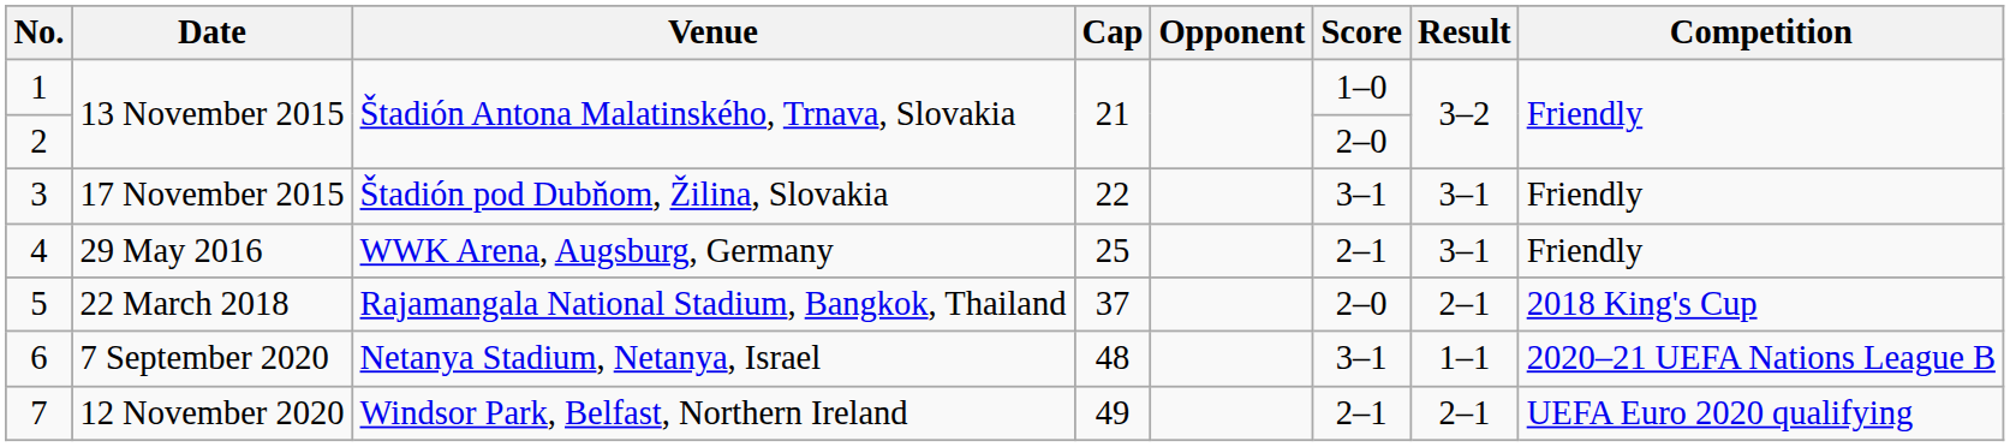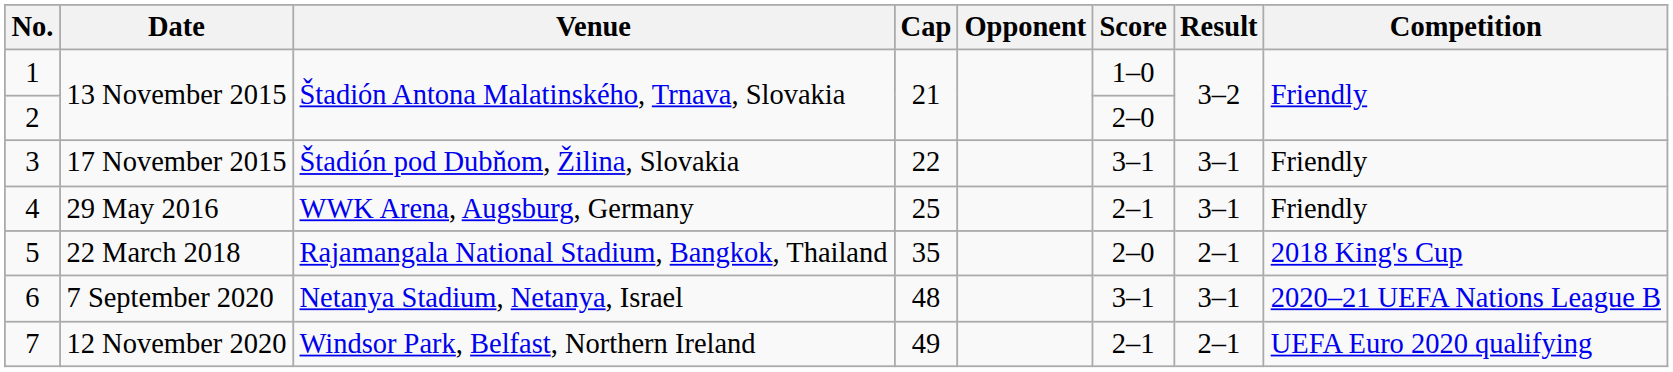 <table class="wikitable sortable">
 <tr>
 <th scope="col">No.</th>
 <th scope="col" data-sort-type="date">Date</th>
 <th scope="col">Venue</th>
 <th scope="col">Cap</th>
 <th scope="col">Opponent</th>
 <th scope="col">Score</th>
 <th scope="col">Result</th>
 <th scope="col">Competition</th>
 </tr>
 <tr>
 <td align="center">1</td>
 <td rowspan="2">13 November 2015</td>
 <td rowspan="2"><a href='#'>Štadión Antona Malatinského</a>, <a href='#'>Trnava</a>, Slovakia</td>
 <td rowspan="2" align="center">21</td>
 <td rowspan="2"></td>
 <td align="center">1–0</td>
 <td rowspan=2 align="center">3–2</td>
 <td rowspan="2"><a href='#'>Friendly</a></td>
 </tr>
 <tr>
 <td align="center">2</td>
 <td align="center">2–0</td>
 </tr>
 <tr>
 <td align="center">3</td>
 <td>17 November 2015</td>
 <td><a href='#'>Štadión pod Dubňom</a>, <a href='#'>Žilina</a>, Slovakia</td>
 <td align="center">22</td>
 <td></td>
 <td align="center">3–1</td>
 <td align="center">3–1</td>
 <td>Friendly</td>
 </tr>
 <tr>
 <td align="center">4</td>
 <td>29 May 2016</td>
 <td><a href='#'>WWK Arena</a>, <a href='#'>Augsburg</a>, Germany</td>
 <td align="center">25</td>
 <td></td>
 <td align="center">2–1</td>
 <td align="center">3–1</td>
 <td>Friendly</td>
 </tr>
 <tr>
 <td align="center">5</td>
 <td>22 March 2018</td>
 <td><a href='#'>Rajamangala National Stadium</a>, <a href='#'>Bangkok</a>, Thailand</td>
-<td align="center">37</td>
+<td align="center">35</td>
 <td></td>
 <td align="center">2–0</td>
 <td align="center">2–1</td>
 <td><a href='#'>2018 King's Cup</a></td>
 </tr>
 <tr>
 <td align="center">6</td>
 <td>7 September 2020</td>
 <td><a href='#'>Netanya Stadium</a>, <a href='#'>Netanya</a>, Israel</td>
 <td align="center">48</td>
 <td></td>
 <td align="center">3–1</td>
-<td align="center">1–1</td>
+<td align="center">3–1</td>
 <td><a href='#'>2020–21 UEFA Nations League B</a></td>
 </tr>
 <tr>
 <td align="center">7</td>
 <td>12 November 2020</td>
 <td><a href='#'>Windsor Park</a>, <a href='#'>Belfast</a>, Northern Ireland</td>
 <td align="center">49</td>
 <td></td>
 <td align="center">2–1</td>
 <td align="center">2–1 </td>
 <td><a href='#'>UEFA Euro 2020 qualifying</a></td>
 </tr>
 </table>
